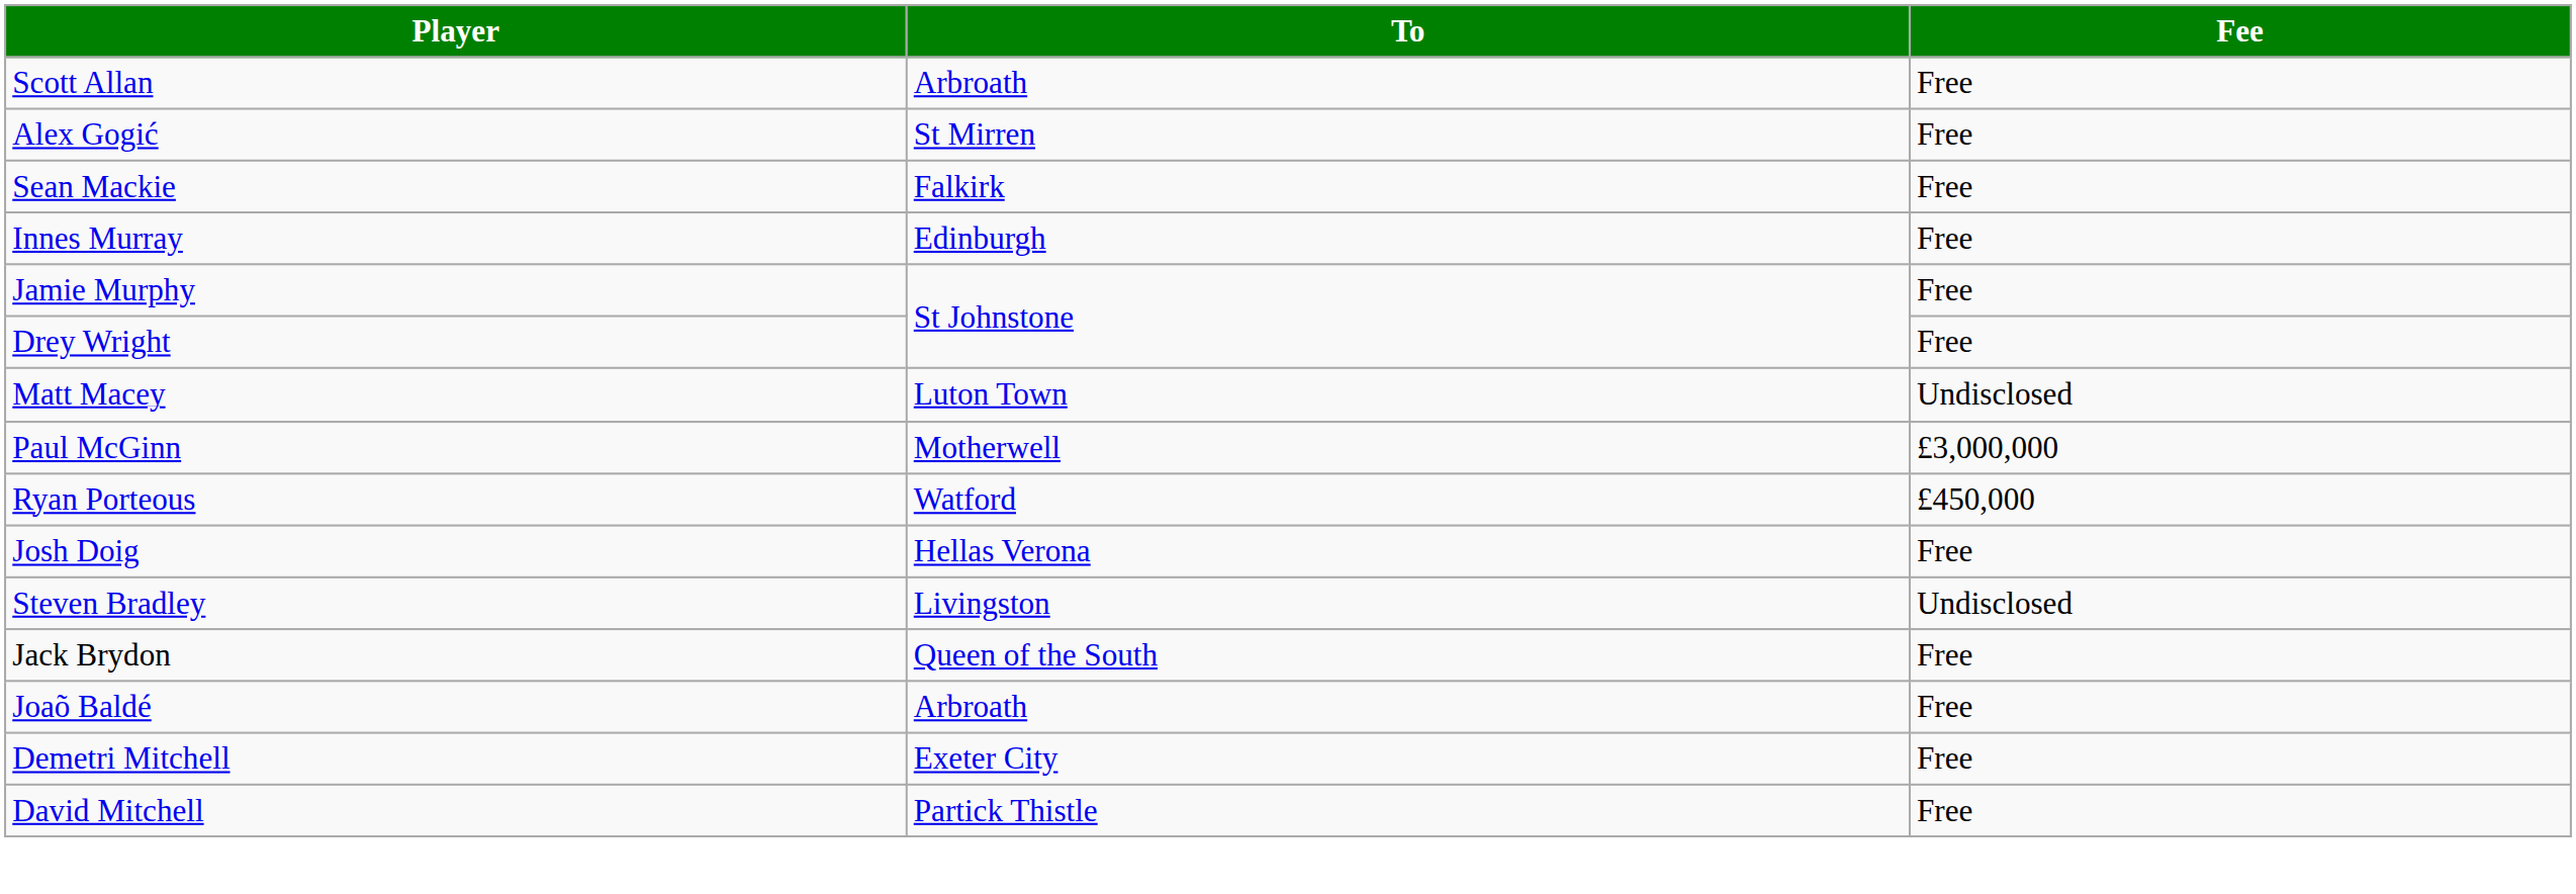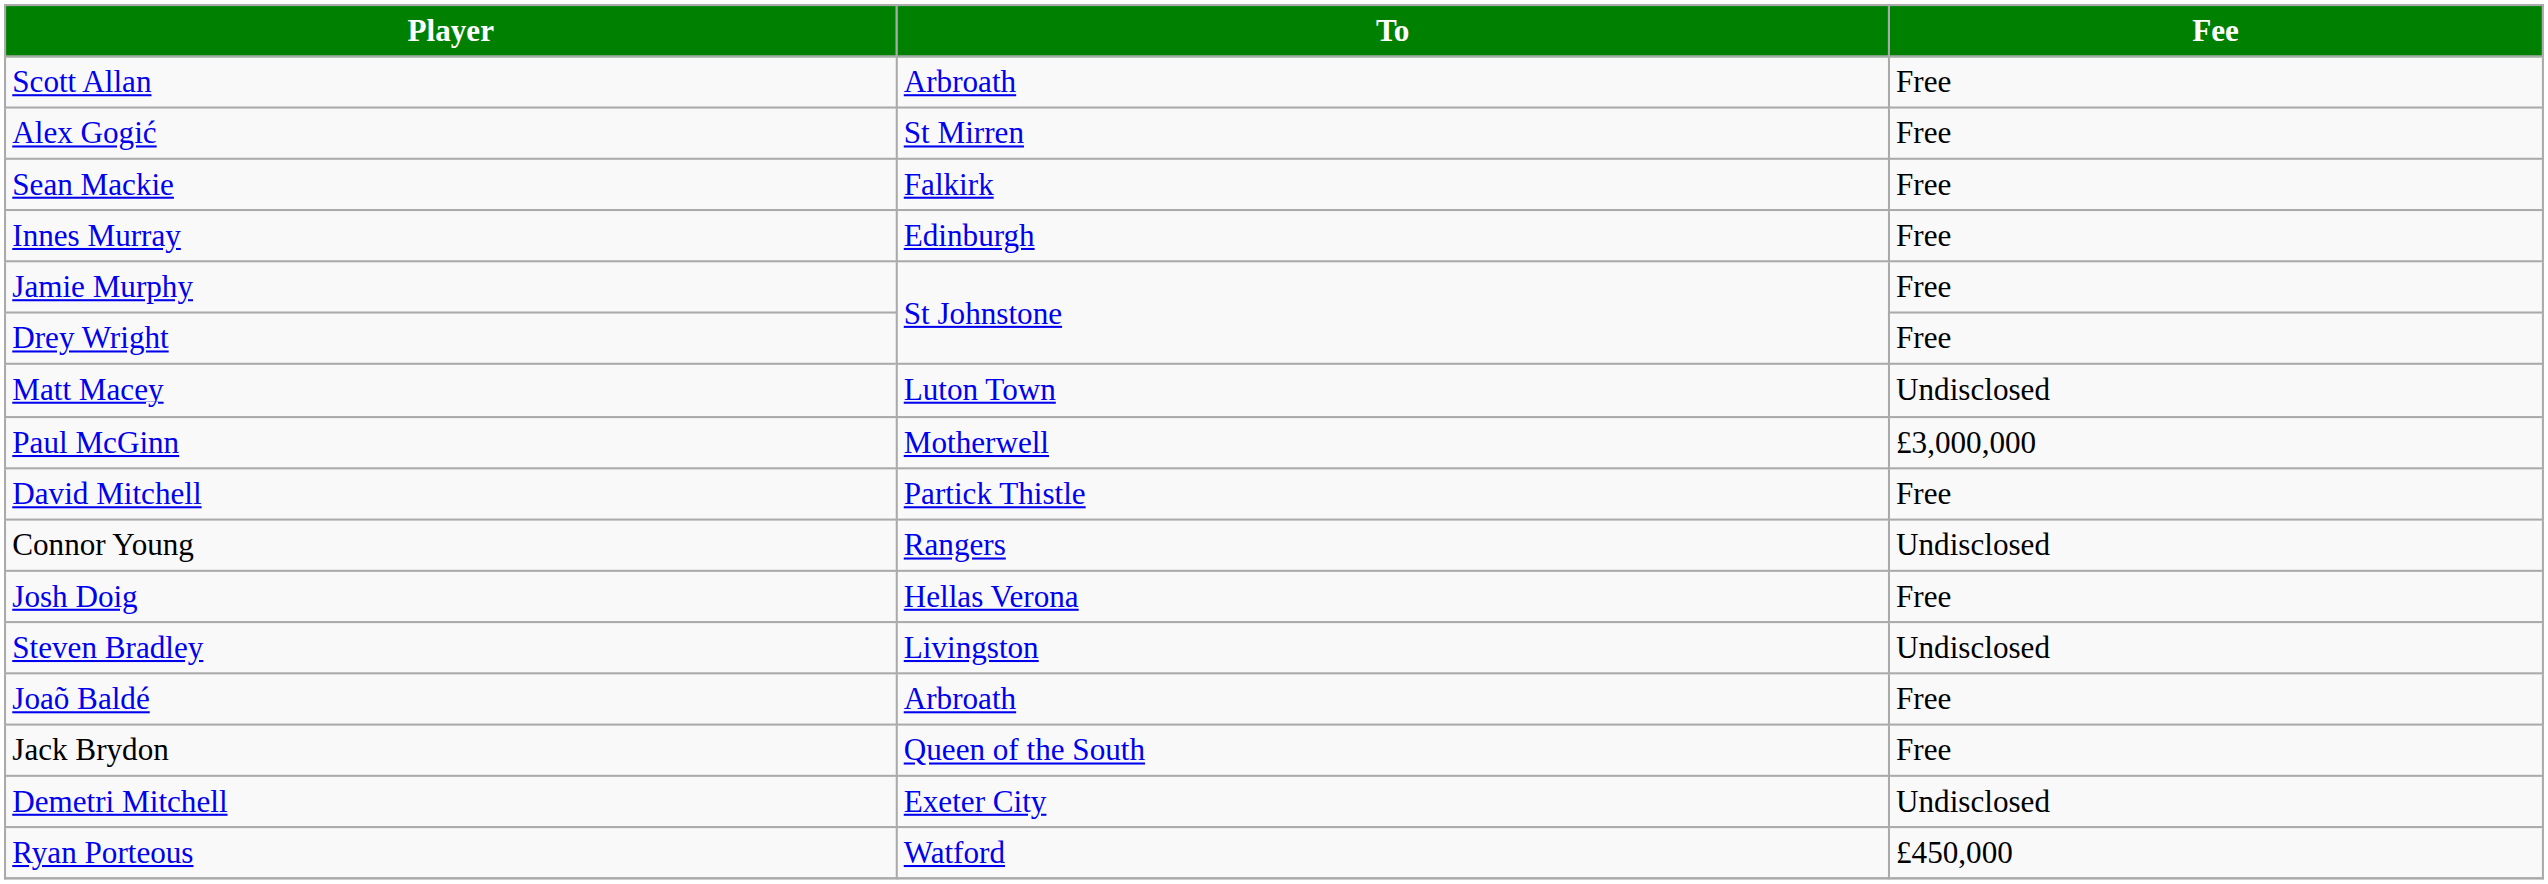 <table class="wikitable" style="text-align:center; font-size:95%;width:98%; text-align:left">
 <tr>
 <th style="background:#008000; color:white;"><strong>Player</strong></th>
 <th style="background:#008000; color:white;"><strong>To</strong></th>
 <th style="background:#008000; color:white;"><strong>Fee</strong></th>
 </tr>
 <tr>
 <td> <a href='#'>Scott Allan</a></td>
 <td> <a href='#'>Arbroath</a></td>
 <td>Free</td>
 </tr>
 <tr>
 <td> <a href='#'>Alex Gogić</a></td>
 <td> <a href='#'>St Mirren</a></td>
 <td>Free</td>
 </tr>
 <tr>
 <td> <a href='#'>Sean Mackie</a></td>
 <td> <a href='#'>Falkirk</a></td>
 <td>Free</td>
 </tr>
 <tr>
 <td> <a href='#'>Innes Murray</a></td>
 <td> <a href='#'>Edinburgh</a></td>
 <td>Free</td>
 </tr>
 <tr>
 <td> <a href='#'>Jamie Murphy</a></td>
 <td rowspan=2> <a href='#'>St Johnstone</a></td>
 <td>Free</td>
 </tr>
 <tr>
 <td> <a href='#'>Drey Wright</a></td>
 <td>Free</td>
 </tr>
 <tr>
 <td> <a href='#'>Matt Macey</a></td>
 <td> <a href='#'>Luton Town</a></td>
 <td>Undisclosed</td>
 </tr>
 <tr>
 <td> <a href='#'>Paul McGinn</a></td>
 <td> <a href='#'>Motherwell</a></td>
 <td>£3,000,000</td>
 </tr>
 <tr>
-<td> <a href='#'>Ryan Porteous</a></td>
-<td> <a href='#'>Watford</a></td>
-<td>£450,000</td>
+<td> <a href='#'>David Mitchell</a></td>
+<td> <a href='#'>Partick Thistle</a></td>
+<td>Free</td>
+</tr>
+<tr>
+<td> Connor Young</td>
+<td> <a href='#'>Rangers</a></td>
+<td>Undisclosed</td>
 </tr>
 <tr>
 <td> <a href='#'>Josh Doig</a></td>
 <td> <a href='#'>Hellas Verona</a></td>
 <td>Free</td>
 </tr>
 <tr>
 <td> <a href='#'>Steven Bradley</a></td>
 <td> <a href='#'>Livingston</a></td>
 <td>Undisclosed</td>
 </tr>
 <tr>
+<td> <a href='#'>Joaõ Baldé</a></td>
+<td> <a href='#'>Arbroath</a></td>
+<td>Free</td>
+</tr>
+<tr>
 <td> Jack Brydon</td>
 <td> <a href='#'>Queen of the South</a></td>
 <td>Free</td>
 </tr>
 <tr>
-<td> <a href='#'>Joaõ Baldé</a></td>
-<td> <a href='#'>Arbroath</a></td>
-<td>Free</td>
+<td> <a href='#'>Demetri Mitchell</a></td>
+<td> <a href='#'>Exeter City</a></td>
+<td>Undisclosed</td>
 </tr>
 <tr>
-<td> <a href='#'>Demetri Mitchell</a></td>
-<td> <a href='#'>Exeter City</a></td>
-<td>Free</td>
-</tr>
-<tr>
-<td> <a href='#'>David Mitchell</a></td>
-<td> <a href='#'>Partick Thistle</a></td>
-<td>Free</td>
+<td> <a href='#'>Ryan Porteous</a></td>
+<td> <a href='#'>Watford</a></td>
+<td>£450,000</td>
 </tr>
 <tr>
 </tr>
 </table>
